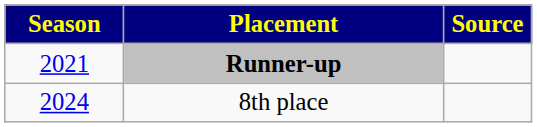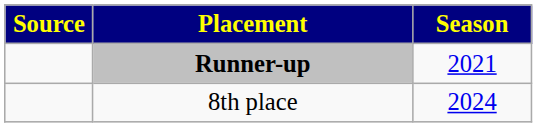 <table class="wikitable">
 <tr>
+<th width=50px style="background: #000080; color: yellow">Source</th>
+<th width=200px style="background: #000080; color: yellow">Placement</th>
 <th width=70px style="background: #000080; color: yellow; text-align: center">Season</th>
-<th width=200px style="background: #000080; color: yellow">Placement</th>
-<th width=50px style="background: #000080; color: yellow">Source</th>
 </tr>
 <tr align=center>
+<td></td>
+<td style="background:silver"><strong>Runner-up</strong></td>
 <td><a href='#'>2021</a></td>
-<td style="background:silver"><strong>Runner-up</strong></td>
-<td></td>
 </tr>
 <tr align=center>
+<td></td>
+<td>8th place</td>
 <td><a href='#'>2024</a></td>
-<td>8th place</td>
-<td></td>
 </tr>
 </table>
